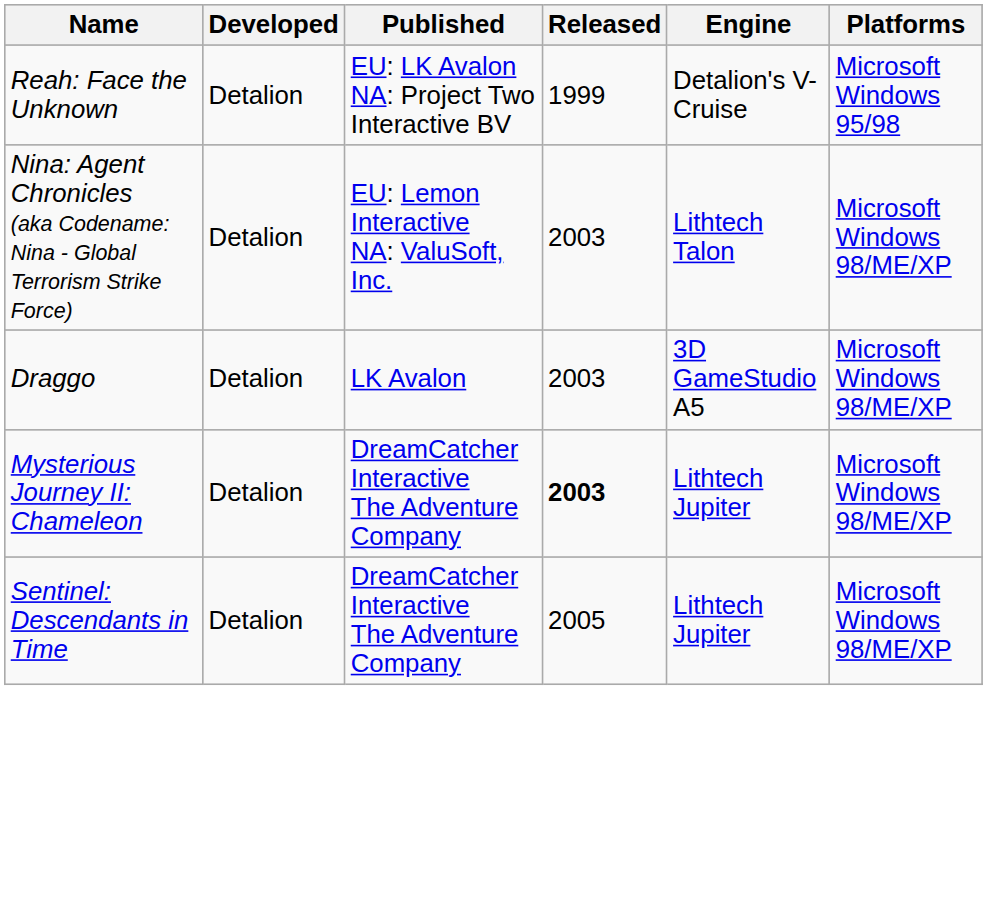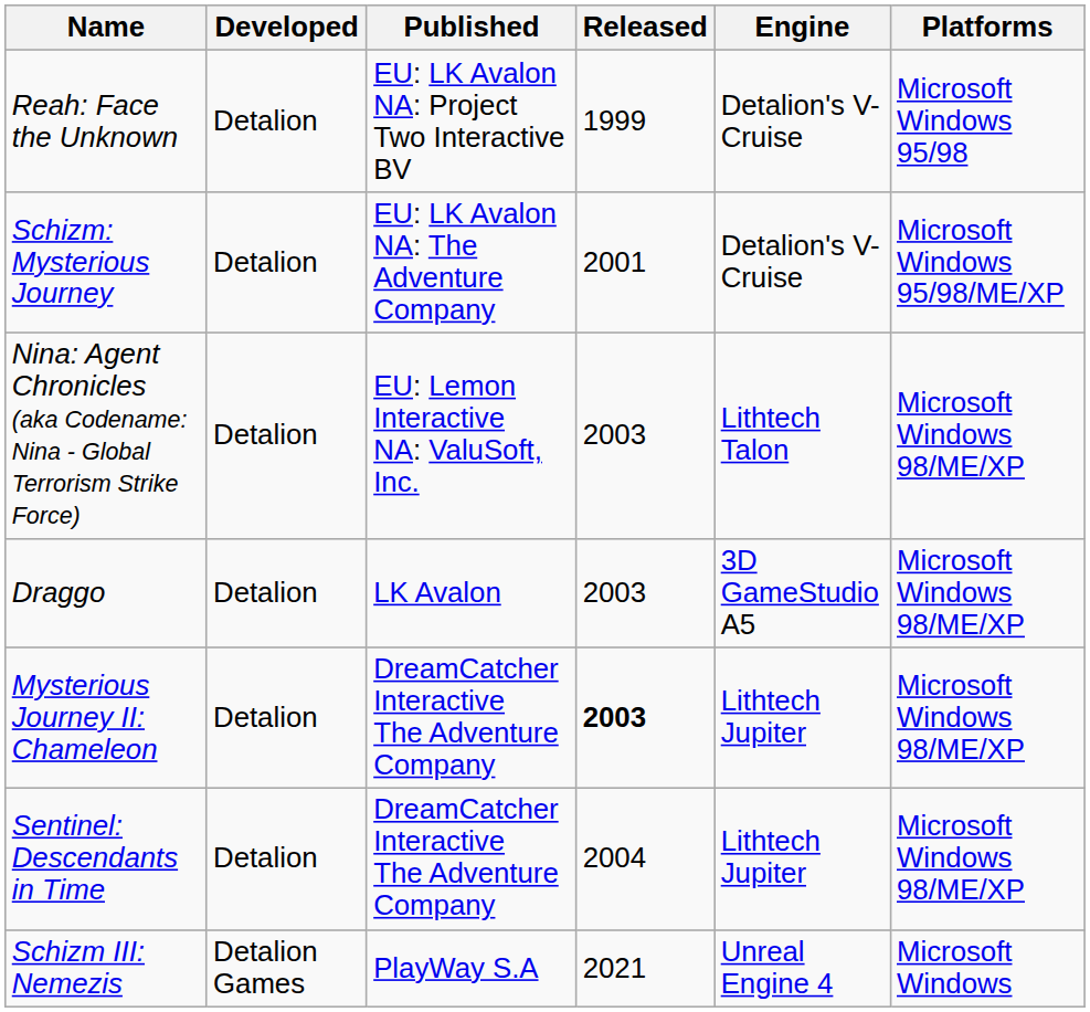 <table class="wikitable sortable">
 <tr>
 <th>Name</th>
 <th>Developed</th>
 <th>Published</th>
 <th>Released</th>
 <th>Engine</th>
 <th>Platforms</th>
 </tr>
 <tr>
 <td><em>Reah: Face the Unknown</em> </td>
 <td>Detalion</td>
 <td><a href='#'>EU</a>: <a href='#'>LK Avalon</a><br><a href='#'>NA</a>: Project Two Interactive BV</td>
 <td>1999</td>
 <td>Detalion's V-Cruise</td>
 <td><a href='#'>Microsoft Windows 95/98</a></td>
+</tr>
+<tr>
+<td><em><a href='#'>Schizm: Mysterious Journey</a></em> </td>
+<td>Detalion</td>
+<td><a href='#'>EU</a>: <a href='#'>LK Avalon</a><br><a href='#'>NA</a>: <a href='#'>The Adventure Company</a></td>
+<td>2001</td>
+<td>Detalion's V-Cruise</td>
+<td><a href='#'>Microsoft Windows 95/98/ME/XP</a></td>
 </tr>
 <tr>
 <td><em>Nina: Agent Chronicles<br><small>(aka Codename: Nina - Global Terrorism Strike Force)</small></em> </td>
 <td>Detalion</td>
 <td><a href='#'>EU</a>: <a href='#'>Lemon Interactive</a><br><a href='#'>NA</a>: <a href='#'>ValuSoft, Inc.</a></td>
 <td>2003</td>
 <td><a href='#'>Lithtech Talon</a></td>
 <td><a href='#'>Microsoft Windows 98/ME/XP</a></td>
 </tr>
 <tr>
 <td><em>Draggo</em></td>
 <td>Detalion</td>
 <td><a href='#'>LK Avalon</a></td>
 <td>2003</td>
 <td><a href='#'>3D GameStudio</a> A5</td>
 <td><a href='#'>Microsoft Windows 98/ME/XP</a></td>
 </tr>
 <tr>
 <td><em><a href='#'>Mysterious Journey II: Chameleon</a></em> </td>
 <td>Detalion</td>
 <td><a href='#'>DreamCatcher Interactive</a><br><a href='#'>The Adventure Company</a></td>
 <td><strong>2003</strong></td>
 <td><a href='#'>Lithtech Jupiter</a></td>
 <td><a href='#'>Microsoft Windows 98/ME/XP</a></td>
 </tr>
 <tr>
 <td><em><a href='#'>Sentinel: Descendants in Time</a></em> </td>
 <td>Detalion</td>
 <td><a href='#'>DreamCatcher Interactive</a><br><a href='#'>The Adventure Company</a></td>
-<td>2005</td>
+<td>2004</td>
 <td><a href='#'>Lithtech Jupiter</a></td>
 <td><a href='#'>Microsoft Windows 98/ME/XP</a></td>
 </tr>
+<tr>
+<td><em><a href='#'>Schizm III: Nemezis</a></em></td>
+<td>Detalion Games</td>
+<td><a href='#'>PlayWay S.A</a></td>
+<td>2021</td>
+<td><a href='#'>Unreal Engine 4</a></td>
+<td><a href='#'>Microsoft Windows</a></td>
+</tr>
 </table>
